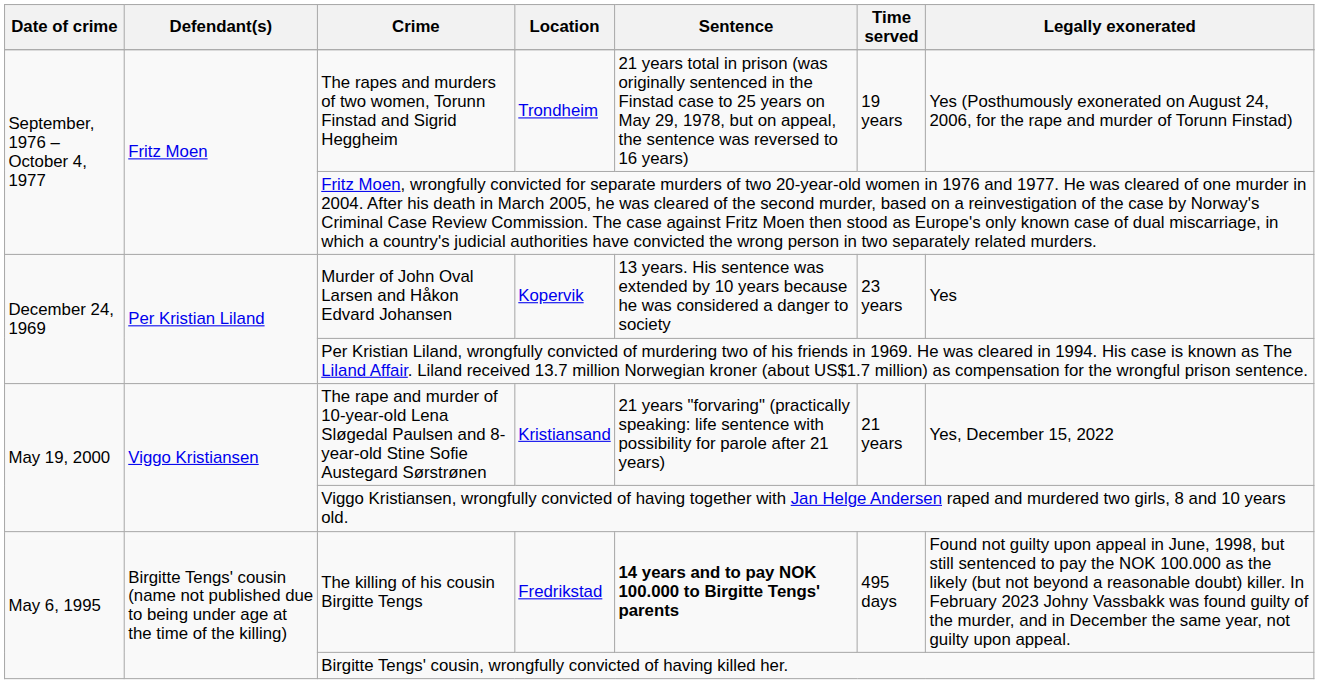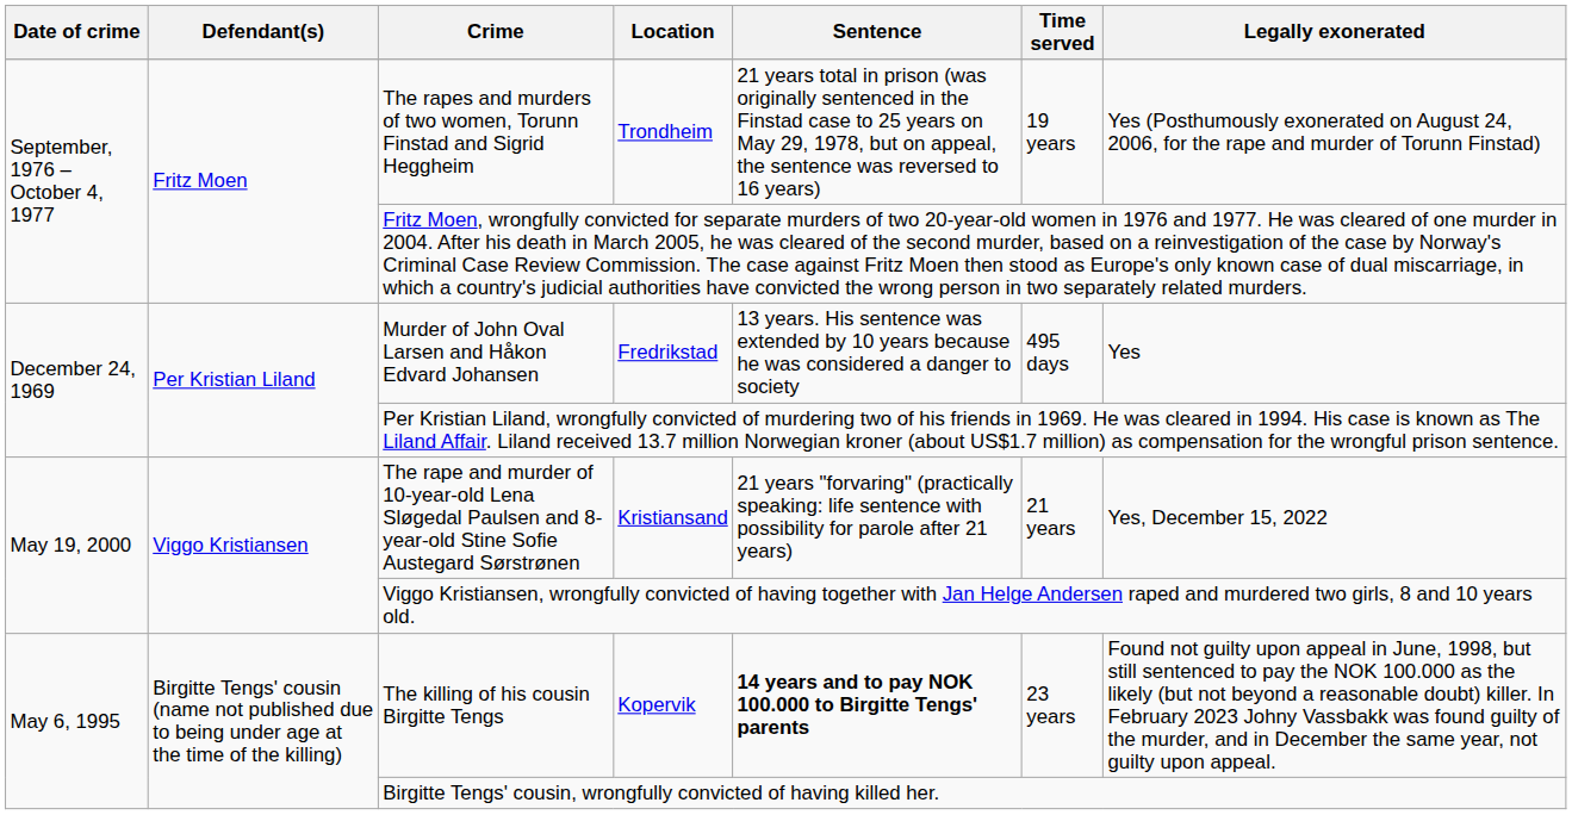 <table class="wikitable sortable">
 <tr>
 <th>Date of crime</th>
 <th>Defendant(s)</th>
 <th>Crime</th>
 <th>Location</th>
 <th>Sentence</th>
 <th>Time served</th>
 <th>Legally exonerated</th>
 </tr>
 <tr>
 </tr>
 <tr ->
 <td rowspan="2">September, 1976 – October 4, 1977</td>
 <td rowspan="2"><a href='#'>Fritz Moen</a></td>
 <td>The rapes and murders of two women, Torunn Finstad and Sigrid Heggheim</td>
 <td><a href='#'>Trondheim</a></td>
 <td>21 years total in prison (was originally sentenced in the Finstad case to 25 years on May 29, 1978, but on appeal, the sentence was reversed to 16 years)</td>
 <td>19 years</td>
 <td>Yes (Posthumously exonerated on August 24, 2006, for the rape and murder of Torunn Finstad)</td>
 </tr>
 <tr>
 <td colspan=5><a href='#'>Fritz Moen</a>, wrongfully convicted for separate murders of two 20-year-old women in 1976 and 1977. He was cleared of one murder in 2004. After his death in March 2005, he was cleared of the second murder, based on a reinvestigation of the case by Norway's Criminal Case Review Commission. The case against Fritz Moen then stood as Europe's only known case of dual miscarriage, in which a country's judicial authorities have convicted the wrong person in two separately related murders.</td>
 </tr>
 <tr ->
 <td rowspan="2">December 24, 1969</td>
 <td rowspan="2"><a href='#'>Per Kristian Liland</a></td>
 <td>Murder of John Oval Larsen and Håkon Edvard Johansen</td>
-<td><a href='#'>Kopervik</a></td>
+<td><a href='#'>Fredrikstad</a></td>
 <td>13 years. His sentence was extended by 10 years because he was considered a danger to society</td>
-<td>23 years</td>
+<td>495 days</td>
 <td>Yes</td>
 </tr>
 <tr>
 <td colspan=5>Per Kristian Liland, wrongfully convicted of murdering two of his friends in 1969. He was cleared in 1994. His case is known as The <a href='#'>Liland Affair</a>. Liland received 13.7 million Norwegian kroner (about US$1.7 million) as compensation for the wrongful prison sentence.</td>
 </tr>
 <tr ->
 <td rowspan="2">May 19, 2000</td>
 <td rowspan="2"><a href='#'>Viggo Kristiansen</a></td>
 <td>The rape and murder of 10-year-old Lena Sløgedal Paulsen and 8-year-old Stine Sofie Austegard Sørstrønen</td>
 <td><a href='#'>Kristiansand</a></td>
 <td>21 years "forvaring" (practically speaking: life sentence with possibility for parole after 21 years)</td>
 <td>21 years</td>
 <td>Yes, December 15, 2022</td>
 </tr>
 <tr>
 <td colspan=5>Viggo Kristiansen, wrongfully convicted of having together with  <a href='#'>Jan Helge Andersen</a> raped and murdered two girls, 8 and 10 years old.</td>
 </tr>
 <tr ->
 <td rowspan="2">May 6, 1995</td>
 <td rowspan="2">Birgitte Tengs' cousin (name not published due to being under age at the time of the killing)</td>
 <td>The killing of his cousin Birgitte Tengs</td>
-<td><a href='#'>Fredrikstad</a></td>
+<td><a href='#'>Kopervik</a></td>
 <td><strong>14 years and to pay NOK 100.000 to Birgitte Tengs' parents</strong></td>
-<td>495 days</td>
+<td>23 years</td>
 <td>Found not guilty upon appeal in June, 1998, but still sentenced to pay the NOK 100.000 as the likely (but not beyond a reasonable doubt) killer. In February 2023 Johny Vassbakk was found guilty of the murder, and in December the same year, not guilty upon appeal.</td>
 </tr>
 <tr>
 <td colspan=5>Birgitte Tengs' cousin, wrongfully convicted of having killed her.</td>
 </tr>
 </table>
